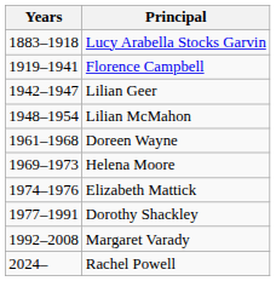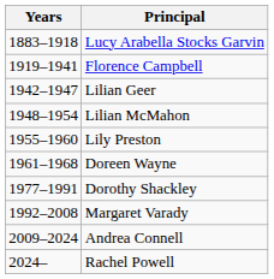 <table class="wikitable">
 <tr>
 <th>Years</th>
 <th>Principal </th>
 </tr>
 <tr>
 <td>1883–1918</td>
 <td><a href='#'>Lucy Arabella Stocks Garvin</a></td>
 </tr>
 <tr>
 <td>1919–1941</td>
 <td><a href='#'>Florence Campbell</a></td>
 </tr>
 <tr>
 <td>1942–1947</td>
 <td>Lilian Geer</td>
 </tr>
 <tr>
 <td>1948–1954</td>
 <td>Lilian McMahon</td>
 </tr>
 <tr>
+<td>1955–1960</td>
+<td>Lily Preston</td>
+</tr>
+<tr>
 <td>1961–1968</td>
 <td>Doreen Wayne</td>
-</tr>
-<tr>
-<td>1969–1973</td>
-<td>Helena Moore</td>
-</tr>
-<tr>
-<td>1974–1976</td>
-<td>Elizabeth Mattick</td>
 </tr>
 <tr>
 <td>1977–1991</td>
 <td>Dorothy Shackley</td>
 </tr>
 <tr>
 <td>1992–2008</td>
 <td>Margaret Varady</td>
 </tr>
 <tr>
+<td>2009–2024</td>
+<td>Andrea Connell</td>
+</tr>
+<tr>
 <td>2024–</td>
 <td>Rachel Powell </td>
 </tr>
 </table>
